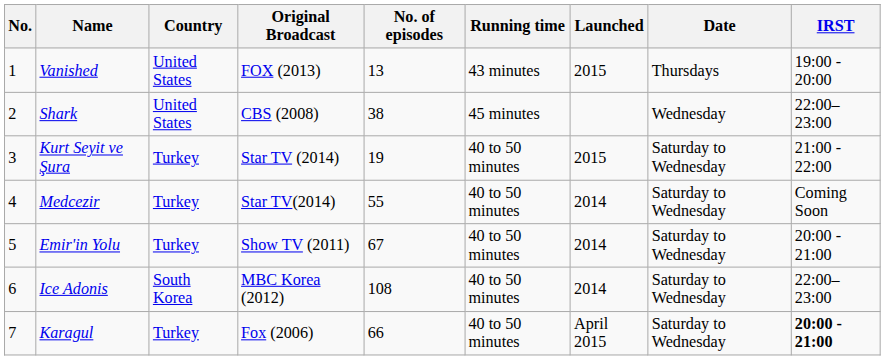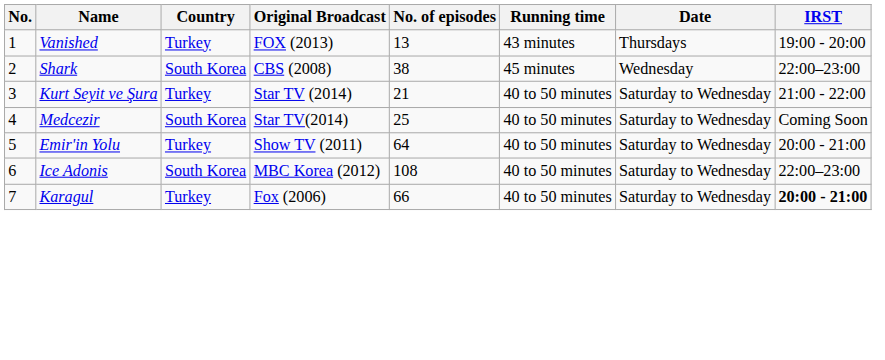 <table class="wikitable">
 <tr>
 <th>No.</th>
 <th>Name</th>
 <th>Country</th>
 <th>Original Broadcast</th>
 <th>No. of episodes</th>
 <th>Running time</th>
-<th>Launched</th>
 <th>Date</th>
 <th><a href='#'>IRST</a></th>
 </tr>
 <tr>
 <td>1</td>
 <td><em><a href='#'>Vanished</a></em></td>
-<td><a href='#'>United States</a></td>
+<td><a href='#'>Turkey</a></td>
 <td><a href='#'>FOX</a> (2013)</td>
 <td>13</td>
 <td>43 minutes</td>
-<td>2015</td>
 <td>Thursdays</td>
 <td>19:00 - 20:00</td>
 </tr>
 <tr>
 <td>2</td>
 <td><em><a href='#'>Shark</a></em></td>
-<td><a href='#'>United States</a></td>
+<td><a href='#'>South Korea</a></td>
 <td><a href='#'>CBS</a> (2008)</td>
 <td>38</td>
 <td>45 minutes</td>
-<td></td>
 <td>Wednesday</td>
 <td>22:00–23:00</td>
 </tr>
 <tr>
 <td>3</td>
 <td><em><a href='#'>Kurt Seyit ve Şura</a></em></td>
 <td><a href='#'>Turkey</a></td>
 <td><a href='#'>Star TV</a> (2014)</td>
-<td>19</td>
+<td>21</td>
 <td>40 to 50 minutes</td>
-<td>2015</td>
 <td>Saturday to Wednesday</td>
 <td>21:00 - 22:00</td>
 </tr>
 <tr>
 <td>4</td>
 <td><em><a href='#'>Medcezir</a></em></td>
-<td><a href='#'>Turkey</a></td>
+<td><a href='#'>South Korea</a></td>
 <td><a href='#'>Star TV</a>(2014)</td>
-<td>55</td>
+<td>25</td>
 <td>40 to 50 minutes</td>
-<td>2014</td>
 <td>Saturday to Wednesday</td>
 <td>Coming Soon</td>
 </tr>
 <tr>
 <td>5</td>
 <td><em><a href='#'>Emir'in Yolu</a></em></td>
 <td><a href='#'>Turkey</a></td>
 <td><a href='#'>Show TV</a> (2011)</td>
-<td>67</td>
+<td>64</td>
 <td>40 to 50 minutes</td>
-<td>2014</td>
 <td>Saturday to Wednesday</td>
 <td>20:00 - 21:00</td>
 </tr>
 <tr>
 <td>6</td>
 <td><em><a href='#'>Ice Adonis</a></em></td>
 <td><a href='#'>South Korea</a></td>
 <td><a href='#'>MBC Korea</a> (2012)</td>
 <td>108</td>
 <td>40 to 50 minutes</td>
-<td>2014</td>
 <td>Saturday to Wednesday</td>
 <td>22:00–23:00</td>
 </tr>
 <tr>
 <td>7</td>
 <td><em><a href='#'>Karagul</a></em></td>
 <td><a href='#'>Turkey</a></td>
 <td><a href='#'>Fox</a> (2006)</td>
 <td>66</td>
 <td>40 to 50 minutes</td>
-<td>April 2015</td>
 <td>Saturday to Wednesday</td>
 <td><strong>20:00 - 21:00</strong></td>
 </tr>
 </table>
